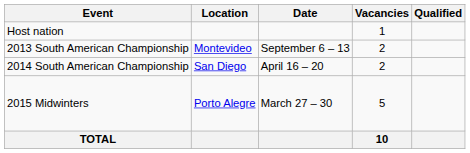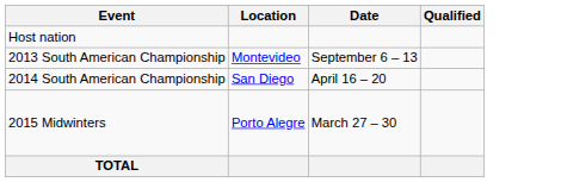 <table class="wikitable">
 <tr>
 <th>Event</th>
 <th>Location</th>
 <th>Date</th>
-<th>Vacancies</th>
 <th>Qualified</th>
 </tr>
 <tr>
 <td>Host nation</td>
 <td></td>
 <td></td>
-<td align="center">1</td>
 <td></td>
 </tr>
 <tr>
 <td>2013 South American Championship</td>
 <td> <a href='#'>Montevideo</a></td>
 <td>September 6 – 13</td>
-<td align="center">2</td>
 <td><br></td>
 </tr>
 <tr>
 <td>2014 South American Championship</td>
 <td> <a href='#'>San Diego</a></td>
 <td>April 16 – 20</td>
-<td align="center">2</td>
 <td><br></td>
 </tr>
 <tr>
 <td>2015 Midwinters</td>
 <td> <a href='#'>Porto Alegre</a></td>
 <td>March 27 – 30</td>
-<td align="center">5</td>
 <td><br><br><br><br></td>
 </tr>
 <tr>
 <th>TOTAL</th>
 <th></th>
 <th></th>
-<th>10</th>
 <th></th>
 </tr>
 </table>
